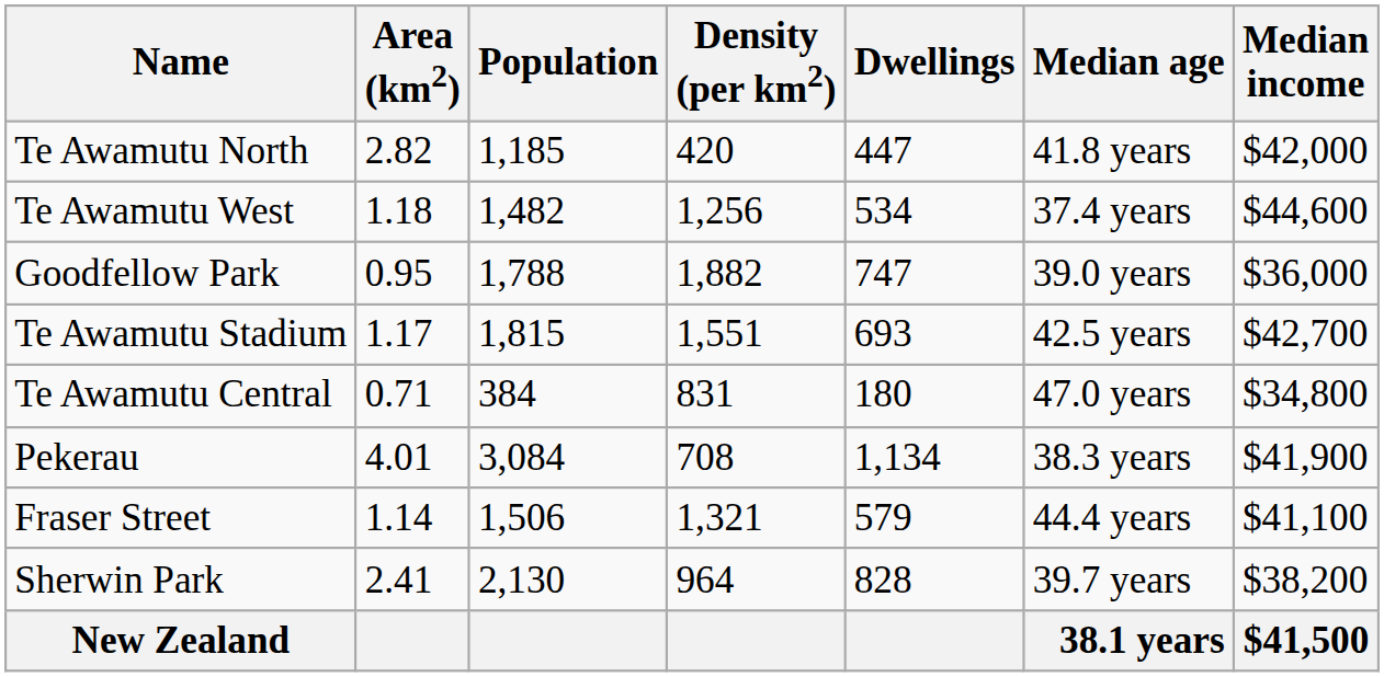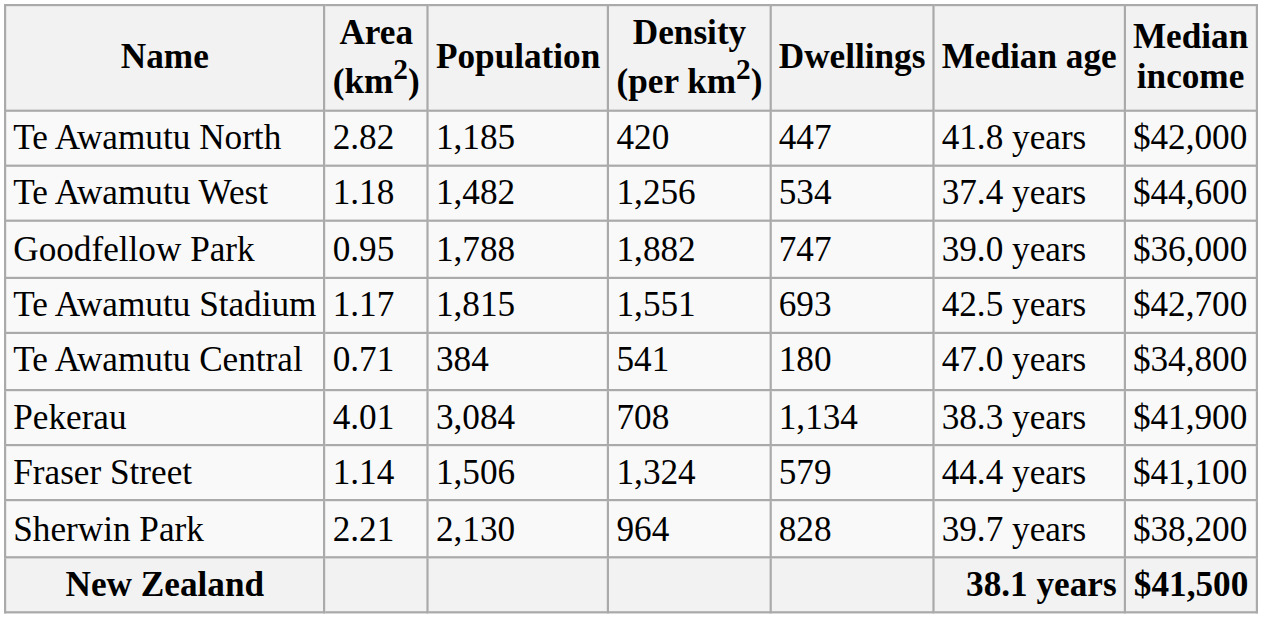 <table class="wikitable defaultright col1left">
 <tr>
 <th>Name</th>
 <th>Area<br>(km<sup>2</sup>)</th>
 <th>Population</th>
 <th>Density<br>(per km<sup>2</sup>)</th>
 <th>Dwellings</th>
 <th>Median age</th>
 <th>Median<br>income</th>
 </tr>
 <tr>
 <td>Te Awamutu North</td>
 <td>2.82</td>
 <td>1,185</td>
 <td>420</td>
 <td>447</td>
 <td>41.8 years</td>
 <td>$42,000</td>
 </tr>
 <tr>
 <td>Te Awamutu West</td>
 <td>1.18</td>
 <td>1,482</td>
 <td>1,256</td>
 <td>534</td>
 <td>37.4 years</td>
 <td>$44,600</td>
 </tr>
 <tr>
 <td>Goodfellow Park</td>
 <td>0.95</td>
 <td>1,788</td>
 <td>1,882</td>
 <td>747</td>
 <td>39.0 years</td>
 <td>$36,000</td>
 </tr>
 <tr>
 <td>Te Awamutu Stadium</td>
 <td>1.17</td>
 <td>1,815</td>
 <td>1,551</td>
 <td>693</td>
 <td>42.5 years</td>
 <td>$42,700</td>
 </tr>
 <tr>
 <td>Te Awamutu Central</td>
 <td>0.71</td>
 <td>384</td>
-<td>831</td>
+<td>541</td>
 <td>180</td>
 <td>47.0 years</td>
 <td>$34,800</td>
 </tr>
 <tr>
 <td>Pekerau</td>
 <td>4.01</td>
 <td>3,084</td>
 <td>708</td>
 <td>1,134</td>
 <td>38.3 years</td>
 <td>$41,900</td>
 </tr>
 <tr>
 <td>Fraser Street</td>
 <td>1.14</td>
 <td>1,506</td>
-<td>1,321</td>
+<td>1,324</td>
 <td>579</td>
 <td>44.4 years</td>
 <td>$41,100</td>
 </tr>
 <tr>
 <td>Sherwin Park</td>
-<td>2.41</td>
+<td>2.21</td>
 <td>2,130</td>
 <td>964</td>
 <td>828</td>
 <td>39.7 years</td>
 <td>$38,200</td>
 </tr>
 <tr>
 <th>New Zealand</th>
 <th></th>
 <th></th>
 <th></th>
 <th></th>
 <th style="text-align:right;">38.1 years</th>
 <th style="text-align:right;">$41,500</th>
 </tr>
 </table>
